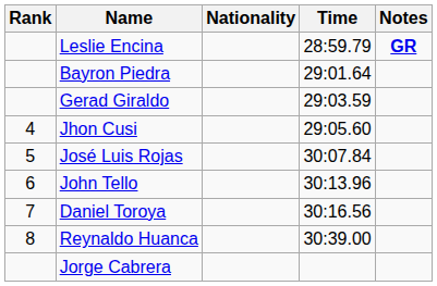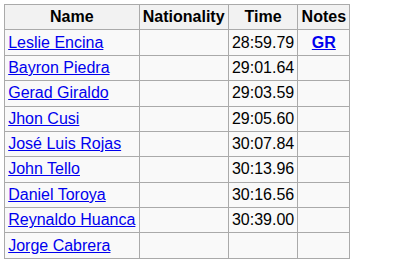 <table class="wikitable sortable" style="text-align:center">
 <tr>
-<th>Rank</th>
 <th>Name</th>
 <th>Nationality</th>
 <th>Time</th>
 <th>Notes</th>
 </tr>
 <tr>
-<td></td>
 <td align=left><a href='#'>Leslie Encina</a></td>
 <td align=left></td>
 <td>28:59.79</td>
 <td><strong><a href='#'>GR</a></strong></td>
 </tr>
 <tr>
-<td></td>
 <td align=left><a href='#'>Bayron Piedra</a></td>
 <td align=left></td>
 <td>29:01.64</td>
 <td></td>
 </tr>
 <tr>
-<td></td>
 <td align=left><a href='#'>Gerad Giraldo</a></td>
 <td align=left></td>
 <td>29:03.59</td>
 <td></td>
 </tr>
 <tr>
-<td>4</td>
 <td align=left><a href='#'>Jhon Cusi</a></td>
 <td align=left></td>
 <td>29:05.60</td>
 <td></td>
 </tr>
 <tr>
-<td>5</td>
 <td align=left><a href='#'>José Luis Rojas</a></td>
 <td align=left></td>
 <td>30:07.84</td>
 <td></td>
 </tr>
 <tr>
-<td>6</td>
 <td align=left><a href='#'>John Tello</a></td>
 <td align=left></td>
 <td>30:13.96</td>
 <td></td>
 </tr>
 <tr>
-<td>7</td>
 <td align=left><a href='#'>Daniel Toroya</a></td>
 <td align=left></td>
 <td>30:16.56</td>
 <td></td>
 </tr>
 <tr>
-<td>8</td>
 <td align=left><a href='#'>Reynaldo Huanca</a></td>
 <td align=left></td>
 <td>30:39.00</td>
 <td></td>
 </tr>
 <tr>
-<td></td>
 <td align=left><a href='#'>Jorge Cabrera</a></td>
 <td align=left></td>
 <td></td>
 <td></td>
 </tr>
 </table>
